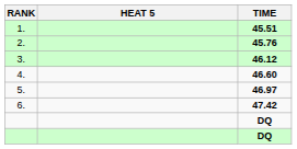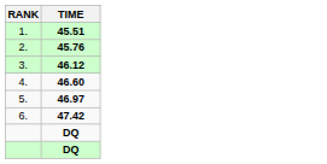 <table class="wikitable" style="border-collapse: collapse; font-size: 90%;">
 <tr>
 <th>RANK</th>
-<th style="width: 20em">HEAT 5</th>
 <th style="width: 5em">TIME</th>
 </tr>
 <tr style="background:#ccffcc;">
 <td align="center">1.</td>
-<td></td>
 <td align="center"><strong>45.51</strong></td>
 </tr>
 <tr style="background:#ccffcc;">
 <td align="center">2.</td>
-<td></td>
 <td align="center"><strong>45.76</strong></td>
 </tr>
 <tr style="background:#ccffcc;">
 <td align="center">3.</td>
-<td></td>
 <td align="center"><strong>46.12</strong></td>
 </tr>
 <tr>
 <td align="center">4.</td>
-<td></td>
 <td align="center"><strong>46.60</strong></td>
 </tr>
 <tr>
 <td align="center">5.</td>
-<td></td>
 <td align="center"><strong>46.97</strong></td>
 </tr>
 <tr>
 <td align="center">6.</td>
-<td></td>
 <td align="center"><strong>47.42</strong></td>
 </tr>
 <tr>
 <td align="center"></td>
-<td></td>
 <td align="center"><strong>DQ</strong></td>
 </tr>
 <tr style="background:#ccffcc;">
 <td align="center"></td>
-<td></td>
 <td align="center"><strong>DQ</strong></td>
 </tr>
 </table>
